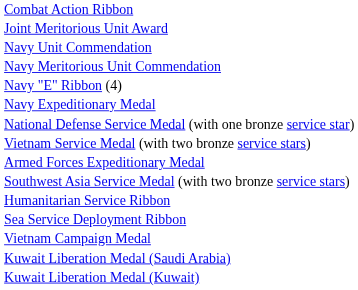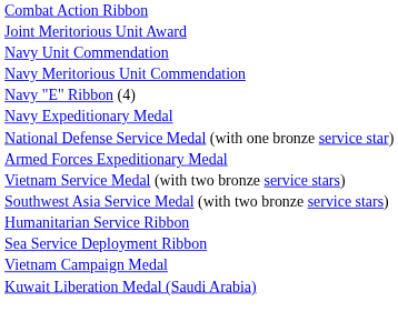 <table>
 <tr>
 <td></td>
 <td><a href='#'>Combat Action Ribbon</a></td>
 </tr>
 <tr>
 <td></td>
 <td><a href='#'>Joint Meritorious Unit Award</a></td>
 </tr>
 <tr>
 <td></td>
 <td><a href='#'>Navy Unit Commendation</a></td>
 </tr>
 <tr>
 <td></td>
 <td><a href='#'>Navy Meritorious Unit Commendation</a></td>
 </tr>
 <tr>
 <td></td>
 <td><a href='#'>Navy "E" Ribbon</a> (4)</td>
 </tr>
 <tr>
 <td></td>
 <td><a href='#'>Navy Expeditionary Medal</a></td>
 </tr>
 <tr>
 <td></td>
 <td><a href='#'>National Defense Service Medal</a> (with one bronze <a href='#'>service star</a>)</td>
 </tr>
 <tr>
 <td></td>
-<td><a href='#'>Vietnam Service Medal</a> (with two bronze <a href='#'>service stars</a>)</td>
+<td><a href='#'>Armed Forces Expeditionary Medal</a></td>
 </tr>
 <tr>
 <td></td>
-<td><a href='#'>Armed Forces Expeditionary Medal</a></td>
+<td><a href='#'>Vietnam Service Medal</a> (with two bronze <a href='#'>service stars</a>)</td>
 </tr>
 <tr>
 <td></td>
 <td><a href='#'>Southwest Asia Service Medal</a> (with two bronze <a href='#'>service stars</a>)</td>
 </tr>
 <tr>
 <td></td>
 <td><a href='#'>Humanitarian Service Ribbon</a></td>
 </tr>
 <tr>
 <td></td>
 <td><a href='#'>Sea Service Deployment Ribbon</a></td>
 </tr>
 <tr>
 <td></td>
 <td><a href='#'>Vietnam Campaign Medal</a></td>
 </tr>
 <tr>
 <td></td>
 <td><a href='#'>Kuwait Liberation Medal (Saudi Arabia)</a></td>
 </tr>
-<tr>
-<td></td>
-<td><a href='#'>Kuwait Liberation Medal (Kuwait)</a></td>
-</tr>
 </table>
